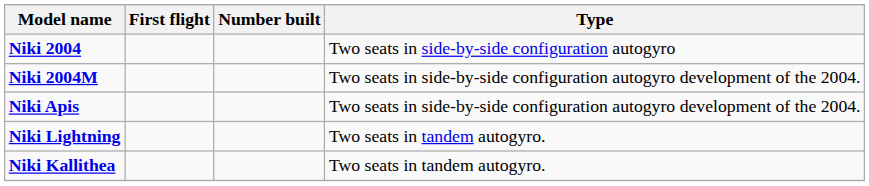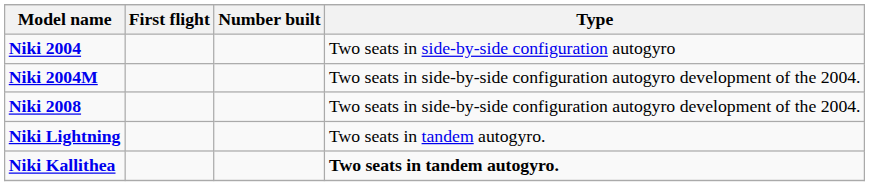 <table class="wikitable" align=center style="font-size:90%;">
 <tr>
 </tr>
 <tr style="background:#efefef;">
 <th>Model name</th>
 <th>First flight</th>
 <th>Number built</th>
 <th>Type</th>
 </tr>
 <tr>
 <td align=left><strong><a href='#'>Niki 2004</a></strong></td>
 <td align=center></td>
 <td align=center></td>
 <td align=left>Two seats in <a href='#'>side-by-side configuration</a> autogyro</td>
 </tr>
 <tr>
 <td align=left><strong><a href='#'>Niki 2004M</a></strong></td>
 <td align=center></td>
 <td align=center></td>
 <td align=left>Two seats in side-by-side configuration autogyro development of the 2004.</td>
 </tr>
 <tr>
-<td align=left><strong><a href='#'>Niki Apis</a></strong></td>
+<td align=left><strong><a href='#'>Niki 2008</a></strong></td>
 <td align=center></td>
 <td align=center></td>
 <td align=left>Two seats in side-by-side configuration autogyro development of the 2004.</td>
 </tr>
 <tr>
 <td align=left><strong><a href='#'>Niki Lightning</a></strong></td>
 <td align=center></td>
 <td align=center></td>
 <td align=left>Two seats in <a href='#'>tandem</a> autogyro.</td>
 </tr>
 <tr>
 <td align=left><strong><a href='#'>Niki Kallithea</a></strong></td>
 <td align=center></td>
 <td align=center></td>
-<td align=left>Two seats in tandem autogyro.</td>
+<td align=left><strong>Two seats in tandem autogyro.</strong></td>
 </tr>
 <tr>
 </tr>
 </table>
